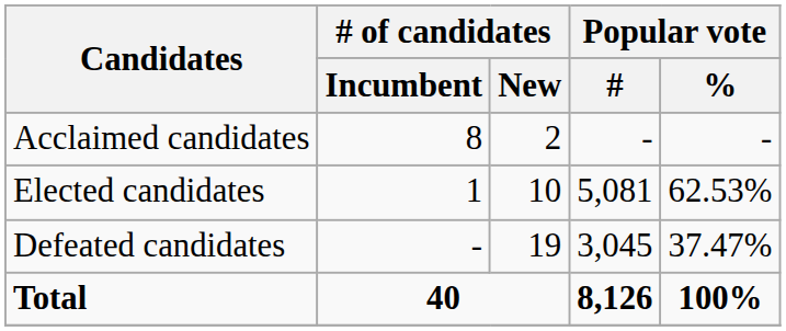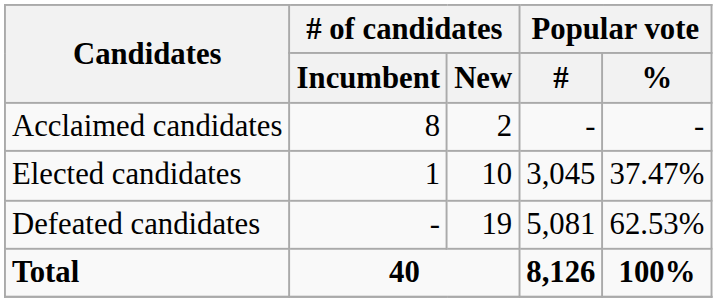 <table class="wikitable">
 <tr>
 <th rowspan="2">Candidates</th>
 <th colspan="2"># of candidates</th>
 <th colspan="2">Popular vote</th>
 </tr>
 <tr>
 <th>Incumbent</th>
 <th>New</th>
 <th>#</th>
 <th>%</th>
 </tr>
 <tr>
 <td>Acclaimed candidates</td>
 <td align="right">8</td>
 <td align="right">2</td>
 <td align="right">-</td>
 <td align="right">-</td>
 </tr>
 <tr>
 <td>Elected candidates</td>
 <td align="right">1</td>
 <td align="right">10</td>
-<td align="right">5,081</td>
-<td align="right">62.53%</td>
+<td align="right">3,045</td>
+<td align="right">37.47%</td>
 </tr>
 <tr>
 <td>Defeated candidates</td>
 <td align="right">-</td>
 <td align="right">19</td>
-<td align="right">3,045</td>
-<td align="right">37.47%</td>
+<td align="right">5,081</td>
+<td align="right">62.53%</td>
 </tr>
 <tr>
 <td><strong>Total</strong></td>
 <td colspan="2" align="center"><strong>40</strong></td>
 <td align="center"><strong>8,126</strong></td>
 <td align="center"><strong>100%</strong></td>
 </tr>
 <tr>
 </tr>
 </table>
